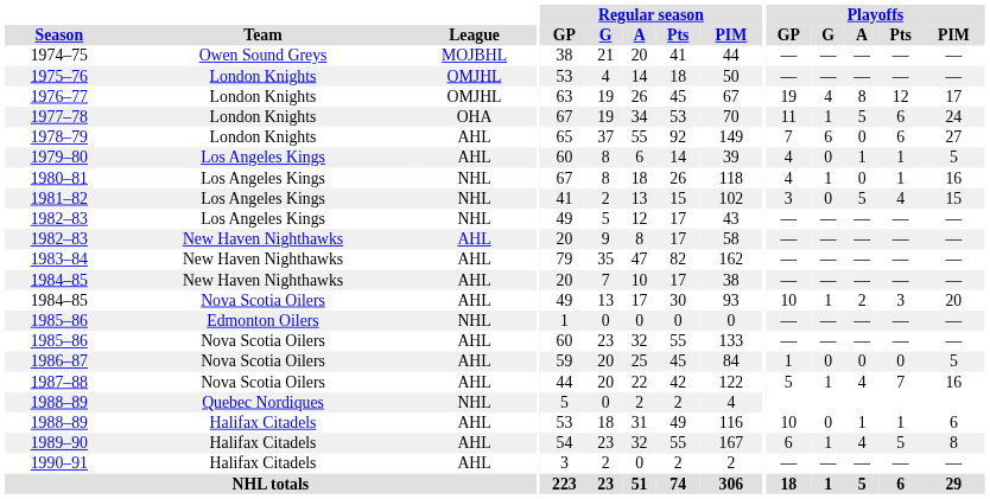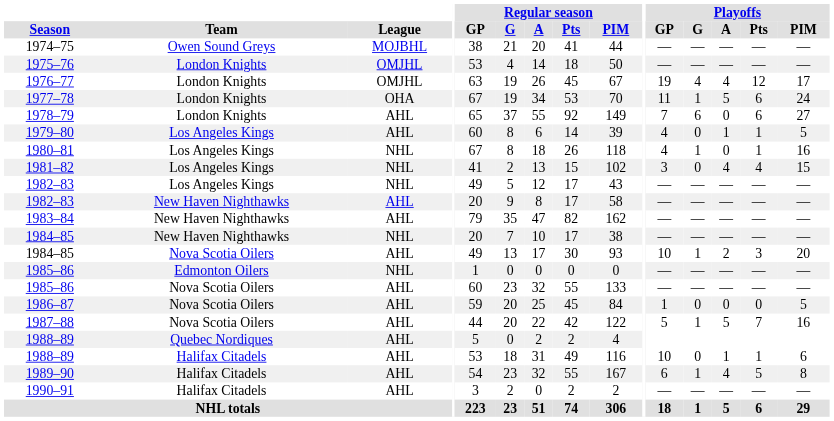 <table border="0" cellpadding="1" cellspacing="0" style="text-align:center; width:60em">
 <tr bgcolor="#e0e0e0">
 <th colspan="3" bgcolor="#ffffff"></th>
 <th rowspan="100" bgcolor="#ffffff"></th>
 <th colspan="5"><a href='#'>Regular season</a></th>
 <th rowspan="100" bgcolor="#ffffff"></th>
 <th colspan="5"><a href='#'>Playoffs</a></th>
 </tr>
 <tr bgcolor="#e0e0e0">
 <th><a href='#'>Season</a></th>
 <th>Team</th>
 <th>League</th>
 <th>GP</th>
 <th><a href='#'>G</a></th>
 <th><a href='#'>A</a></th>
 <th><a href='#'>Pts</a></th>
 <th><a href='#'>PIM</a></th>
 <th>GP</th>
 <th>G</th>
 <th>A</th>
 <th>Pts</th>
 <th>PIM</th>
 </tr>
 <tr>
 <td>1974–75</td>
 <td><a href='#'>Owen Sound Greys</a></td>
 <td><a href='#'>MOJBHL</a></td>
 <td>38</td>
 <td>21</td>
 <td>20</td>
 <td>41</td>
 <td>44</td>
 <td>—</td>
 <td>—</td>
 <td>—</td>
 <td>—</td>
 <td>—</td>
 </tr>
 <tr bgcolor="#f0f0f0">
 <td><a href='#'>1975–76</a></td>
 <td><a href='#'>London Knights</a></td>
 <td><a href='#'>OMJHL</a></td>
 <td>53</td>
 <td>4</td>
 <td>14</td>
 <td>18</td>
 <td>50</td>
 <td>—</td>
 <td>—</td>
 <td>—</td>
 <td>—</td>
 <td>—</td>
 </tr>
 <tr>
 <td><a href='#'>1976–77</a></td>
 <td>London Knights</td>
 <td>OMJHL</td>
 <td>63</td>
 <td>19</td>
 <td>26</td>
 <td>45</td>
 <td>67</td>
 <td>19</td>
 <td>4</td>
-<td>8</td>
+<td>4</td>
 <td>12</td>
 <td>17</td>
 </tr>
 <tr bgcolor="#f0f0f0">
 <td><a href='#'>1977–78</a></td>
 <td>London Knights</td>
 <td>OHA</td>
 <td>67</td>
 <td>19</td>
 <td>34</td>
 <td>53</td>
 <td>70</td>
 <td>11</td>
 <td>1</td>
 <td>5</td>
 <td>6</td>
 <td>24</td>
 </tr>
 <tr>
 <td><a href='#'>1978–79</a></td>
 <td>London Knights</td>
 <td>AHL</td>
 <td>65</td>
 <td>37</td>
 <td>55</td>
 <td>92</td>
 <td>149</td>
 <td>7</td>
 <td>6</td>
 <td>0</td>
 <td>6</td>
 <td>27</td>
 </tr>
 <tr bgcolor="#f0f0f0">
 <td><a href='#'>1979–80</a></td>
 <td><a href='#'>Los Angeles Kings</a></td>
 <td>AHL</td>
 <td>60</td>
 <td>8</td>
 <td>6</td>
 <td>14</td>
 <td>39</td>
 <td>4</td>
 <td>0</td>
 <td>1</td>
 <td>1</td>
 <td>5</td>
 </tr>
 <tr>
 <td><a href='#'>1980–81</a></td>
 <td>Los Angeles Kings</td>
 <td>NHL</td>
 <td>67</td>
 <td>8</td>
 <td>18</td>
 <td>26</td>
 <td>118</td>
 <td>4</td>
 <td>1</td>
 <td>0</td>
 <td>1</td>
 <td>16</td>
 </tr>
 <tr bgcolor="#f0f0f0">
 <td><a href='#'>1981–82</a></td>
 <td>Los Angeles Kings</td>
 <td>NHL</td>
 <td>41</td>
 <td>2</td>
 <td>13</td>
 <td>15</td>
 <td>102</td>
 <td>3</td>
 <td>0</td>
-<td>5</td>
+<td>4</td>
 <td>4</td>
 <td>15</td>
 </tr>
 <tr>
 <td><a href='#'>1982–83</a></td>
 <td>Los Angeles Kings</td>
 <td>NHL</td>
 <td>49</td>
 <td>5</td>
 <td>12</td>
 <td>17</td>
 <td>43</td>
 <td>—</td>
 <td>—</td>
 <td>—</td>
 <td>—</td>
 <td>—</td>
 </tr>
 <tr bgcolor="#f0f0f0">
 <td><a href='#'>1982–83</a></td>
 <td><a href='#'>New Haven Nighthawks</a></td>
 <td><a href='#'>AHL</a></td>
 <td>20</td>
 <td>9</td>
 <td>8</td>
 <td>17</td>
 <td>58</td>
 <td>—</td>
 <td>—</td>
 <td>—</td>
 <td>—</td>
 <td>—</td>
 </tr>
 <tr>
 <td><a href='#'>1983–84</a></td>
 <td>New Haven Nighthawks</td>
 <td>AHL</td>
 <td>79</td>
 <td>35</td>
 <td>47</td>
 <td>82</td>
 <td>162</td>
 <td>—</td>
 <td>—</td>
 <td>—</td>
 <td>—</td>
 <td>—</td>
 </tr>
 <tr bgcolor="#f0f0f0">
 <td><a href='#'>1984–85</a></td>
 <td>New Haven Nighthawks</td>
-<td>AHL</td>
+<td>NHL</td>
 <td>20</td>
 <td>7</td>
 <td>10</td>
 <td>17</td>
 <td>38</td>
 <td>—</td>
 <td>—</td>
 <td>—</td>
 <td>—</td>
 <td>—</td>
 </tr>
 <tr>
 <td>1984–85</td>
 <td><a href='#'>Nova Scotia Oilers</a></td>
 <td>AHL</td>
 <td>49</td>
 <td>13</td>
 <td>17</td>
 <td>30</td>
 <td>93</td>
 <td>10</td>
 <td>1</td>
 <td>2</td>
 <td>3</td>
 <td>20</td>
 </tr>
 <tr bgcolor="#f0f0f0">
 <td><a href='#'>1985–86</a></td>
 <td><a href='#'>Edmonton Oilers</a></td>
 <td>NHL</td>
 <td>1</td>
 <td>0</td>
 <td>0</td>
 <td>0</td>
 <td>0</td>
 <td>—</td>
 <td>—</td>
 <td>—</td>
 <td>—</td>
 <td>—</td>
 </tr>
 <tr>
 <td><a href='#'>1985–86</a></td>
 <td>Nova Scotia Oilers</td>
 <td>AHL</td>
 <td>60</td>
 <td>23</td>
 <td>32</td>
 <td>55</td>
 <td>133</td>
 <td>—</td>
 <td>—</td>
 <td>—</td>
 <td>—</td>
 <td>—</td>
 </tr>
 <tr bgcolor="#f0f0f0">
 <td><a href='#'>1986–87</a></td>
 <td>Nova Scotia Oilers</td>
 <td>AHL</td>
 <td>59</td>
 <td>20</td>
 <td>25</td>
 <td>45</td>
 <td>84</td>
 <td>1</td>
 <td>0</td>
 <td>0</td>
 <td>0</td>
 <td>5</td>
 </tr>
 <tr>
 <td><a href='#'>1987–88</a></td>
 <td>Nova Scotia Oilers</td>
 <td>AHL</td>
 <td>44</td>
 <td>20</td>
 <td>22</td>
 <td>42</td>
 <td>122</td>
 <td>5</td>
 <td>1</td>
-<td>4</td>
+<td>5</td>
 <td>7</td>
 <td>16</td>
 </tr>
 <tr bgcolor="#f0f0f0">
 <td><a href='#'>1988–89</a></td>
 <td><a href='#'>Quebec Nordiques</a></td>
-<td>NHL</td>
+<td>AHL</td>
 <td>5</td>
 <td>0</td>
 <td>2</td>
 <td>2</td>
 <td>4</td>
 </tr>
 <tr>
 <td><a href='#'>1988–89</a></td>
 <td><a href='#'>Halifax Citadels</a></td>
 <td>AHL</td>
 <td>53</td>
 <td>18</td>
 <td>31</td>
 <td>49</td>
 <td>116</td>
 <td>10</td>
 <td>0</td>
 <td>1</td>
 <td>1</td>
 <td>6</td>
 </tr>
 <tr bgcolor="#f0f0f0">
 <td><a href='#'>1989–90</a></td>
 <td>Halifax Citadels</td>
 <td>AHL</td>
 <td>54</td>
 <td>23</td>
 <td>32</td>
 <td>55</td>
 <td>167</td>
 <td>6</td>
 <td>1</td>
 <td>4</td>
 <td>5</td>
 <td>8</td>
 </tr>
 <tr>
 <td><a href='#'>1990–91</a></td>
 <td>Halifax Citadels</td>
 <td>AHL</td>
 <td>3</td>
 <td>2</td>
 <td>0</td>
 <td>2</td>
 <td>2</td>
 <td>—</td>
 <td>—</td>
 <td>—</td>
 <td>—</td>
 <td>—</td>
 </tr>
 <tr bgcolor="#e0e0e0">
 <th colspan="3">NHL totals</th>
 <th>223</th>
 <th>23</th>
 <th>51</th>
 <th>74</th>
 <th>306</th>
 <th>18</th>
 <th>1</th>
 <th>5</th>
 <th>6</th>
 <th>29</th>
 </tr>
 </table>
